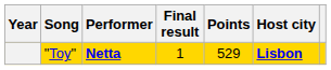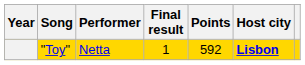 <table class="wikitable plainrowheaders" style="font-size: 95%">
 <tr>
 <th>Year</th>
 <th>Song</th>
 <th>Performer</th>
 <th style="width:45px;">Final result</th>
 <th style="width:45px;">Points</th>
 <th>Host city</th>
 <th></th>
 </tr>
 <tr bgcolor="gold">
 <th scope="row"></th>
 <td>"<a href='#'>Toy</a>"</td>
-<td><strong><a href='#'>Netta</a></strong></td>
+<td><a href='#'>Netta</a></td>
 <td style="text-align:center;">1</td>
-<td style="text-align:center;">529</td>
+<td style="text-align:center;">592</td>
 <td><strong> <a href='#'>Lisbon</a></strong></td>
 <td></td>
 </tr>
 </table>
